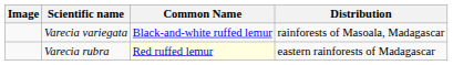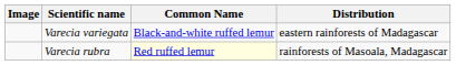 <table class="wikitable" style="margin-left: auto; margin-right: auto; border: none;">
 <tr>
 <th>Image</th>
 <th>Scientific name</th>
 <th>Common Name</th>
 <th>Distribution</th>
 </tr>
 <tr>
 <td></td>
 <td><em>Varecia variegata</em></td>
 <td><a href='#'>Black-and-white ruffed lemur</a></td>
-<td>rainforests of Masoala, Madagascar</td>
+<td>eastern rainforests of Madagascar</td>
 </tr>
 <tr>
 <td></td>
 <td><em>Varecia rubra</em></td>
 <td style="background: lightyellow;"><a href='#'>Red ruffed lemur</a></td>
-<td>eastern rainforests of Madagascar</td>
+<td>rainforests of Masoala, Madagascar</td>
 </tr>
 <tr>
 </tr>
 </table>
